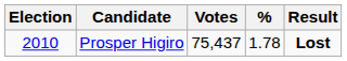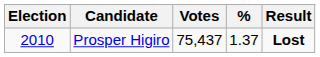 <table class="wikitable" style="text-align:center">
 <tr>
 <th>Election</th>
 <th>Candidate</th>
 <th>Votes</th>
 <th>%</th>
 <th>Result</th>
 </tr>
 <tr>
 <td><a href='#'>2010</a></td>
 <td><a href='#'>Prosper Higiro</a></td>
 <td>75,437</td>
-<td>1.78</td>
+<td>1.37</td>
 <td><strong>Lost</strong> </td>
 </tr>
 </table>
